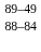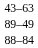 <table style="text-align:center">
 <tr>
 <th width=200></th>
 <th width=100></th>
 <th width=200></th>
+</tr>
+<tr>
+<td align=right></td>
+<td align=center>43–63</td>
+<td align=left><strong></strong></td>
 </tr>
 <tr>
 <td align=right><strong></strong></td>
 <td align=center>89–49</td>
 <td align=left></td>
 </tr>
 <tr>
 <td align=right><strong></strong></td>
 <td align=center>88–84</td>
 <td align=left></td>
 </tr>
 </table>
